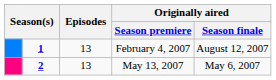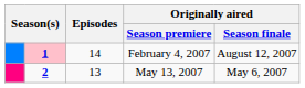 <table class="wikitable">
 <tr>
 <th style="padding: 0 8px;" colspan="2" rowspan="2">Season(s)</th>
 <th style="padding: 0 8px;" rowspan="2">Episodes</th>
 <th colspan="2">Originally aired</th>
 </tr>
 <tr>
 <th><a href='#'>Season premiere</a></th>
 <th style="padding: 0 8px;"><a href='#'>Season finale</a></th>
 </tr>
 <tr>
 <td style="background:#0080ff; height:20px;"></td>
-<td style="text-align:center;"><strong><a href='#'>1</a></strong></td>
-<td style="text-align:center;">13</td>
+<td style="background: pink; text-align:center;"><strong><a href='#'>1</a></strong></td>
+<td style="text-align:center;">14</td>
 <td style="text-align:center;">February 4, 2007</td>
 <td style="text-align:center;">August 12, 2007</td>
 </tr>
 <tr>
 <td style="background:#ff0080; height:10px;"></td>
 <td style="text-align:center;"><strong><a href='#'>2</a></strong></td>
 <td style="text-align:center;">13</td>
 <td style="text-align:center;">May 13, 2007</td>
 <td style="text-align:center;">May 6, 2007</td>
 </tr>
 </table>
